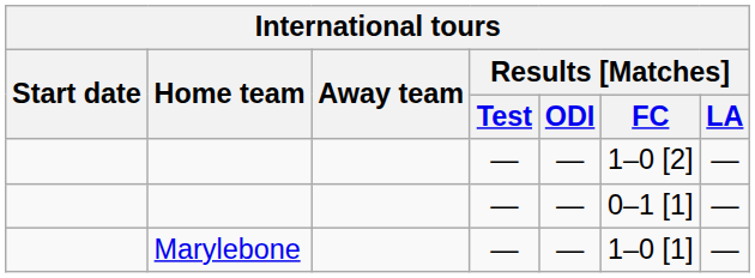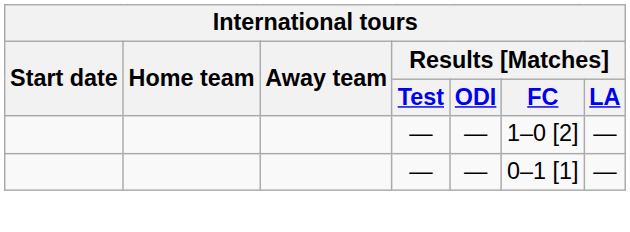 <table class="wikitable">
 <tr>
 <th colspan="7">International tours</th>
 </tr>
 <tr>
 <th rowspan="2">Start date</th>
 <th rowspan="2">Home team</th>
 <th rowspan="2">Away team</th>
 <th colspan="4">Results [Matches]</th>
 </tr>
 <tr>
 <th><a href='#'>Test</a></th>
 <th><a href='#'>ODI</a></th>
 <th><a href='#'>FC</a></th>
 <th><a href='#'>LA</a></th>
 </tr>
 <tr>
 <td><a href='#'></a></td>
 <td></td>
 <td></td>
 <td ; style="text-align:center">—</td>
 <td ; style="text-align:center">—</td>
 <td>1–0 [2]</td>
 <td ; style="text-align:center">—</td>
 </tr>
 <tr>
 <td><a href='#'></a></td>
 <td></td>
 <td></td>
 <td ; style="text-align:center">—</td>
 <td ; style="text-align:center">—</td>
 <td>0–1 [1]</td>
 <td ; style="text-align:center">—</td>
 </tr>
-<tr>
-<td><a href='#'></a></td>
-<td><a href='#'>Marylebone</a></td>
-<td></td>
-<td ; style="text-align:center">—</td>
-<td ; style="text-align:center">—</td>
-<td>1–0 [1]</td>
-<td ; style="text-align:center">—</td>
-</tr>
 </table>
